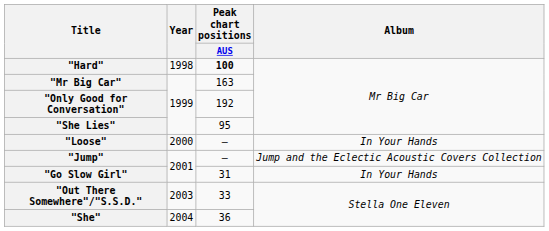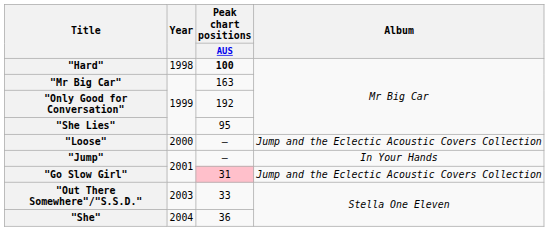 <table class="wikitable plainrowheaders" style="text-align:center;">
 <tr>
 <th scope="col" rowspan="2" style="width:16em;">Title</th>
 <th scope="col" rowspan="2">Year</th>
 <th scope="col" colspan="1">Peak chart positions</th>
 <th scope="col" rowspan="2">Album</th>
 </tr>
 <tr>
 <th scope="col" style="width:3em;font-size:90%;"><a href='#'>AUS</a><br></th>
 </tr>
 <tr>
 <th scope="row">"Hard"</th>
 <td>1998</td>
 <td><strong>100</strong></td>
 <td rowspan="4"><em>Mr Big Car</em></td>
 </tr>
 <tr>
 <th scope="row">"Mr Big Car"</th>
 <td rowspan="3">1999</td>
 <td>163</td>
 </tr>
 <tr>
 <th scope="row">"Only Good for Conversation"</th>
 <td>192</td>
 </tr>
 <tr>
 <th scope="row">"She Lies"</th>
 <td>95</td>
 </tr>
 <tr>
 <th scope="row">"Loose"</th>
 <td>2000</td>
 <td>—</td>
-<td><em>In Your Hands</em></td>
+<td><em>Jump and the Eclectic Acoustic Covers Collection</em></td>
 </tr>
 <tr>
 <th scope="row">"Jump"</th>
 <td rowspan="2">2001</td>
 <td>—</td>
-<td><em>Jump and the Eclectic Acoustic Covers Collection</em></td>
+<td><em>In Your Hands</em></td>
 </tr>
 <tr>
 <th scope="row">"Go Slow Girl"</th>
-<td align="center">31</td>
-<td><em>In Your Hands</em></td>
+<td align="center" style="background: pink;">31</td>
+<td><em>Jump and the Eclectic Acoustic Covers Collection</em></td>
 </tr>
 <tr>
 <th scope="row">"Out There Somewhere"/"S.S.D."</th>
 <td>2003</td>
 <td>33</td>
 <td rowspan="2"><em>Stella One Eleven</em></td>
 </tr>
 <tr>
 <th scope="row">"She"</th>
 <td>2004</td>
 <td>36</td>
 </tr>
 </table>
